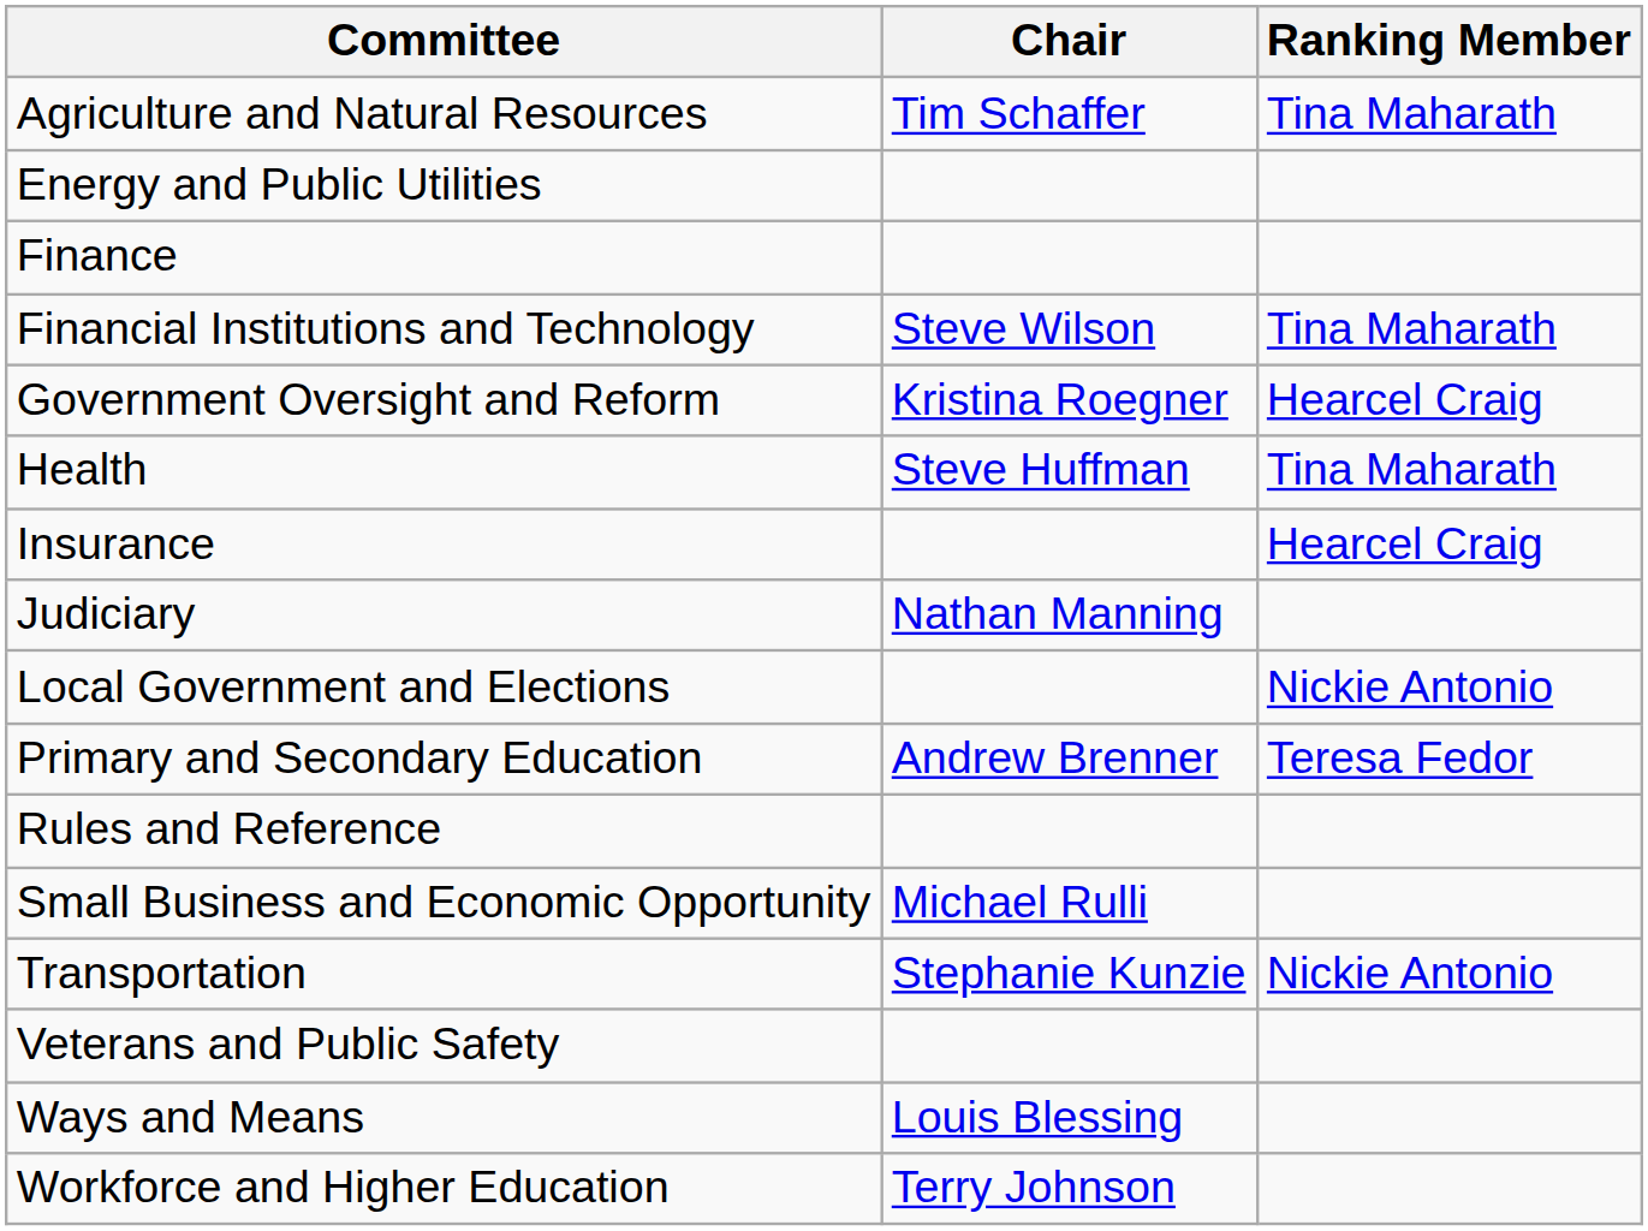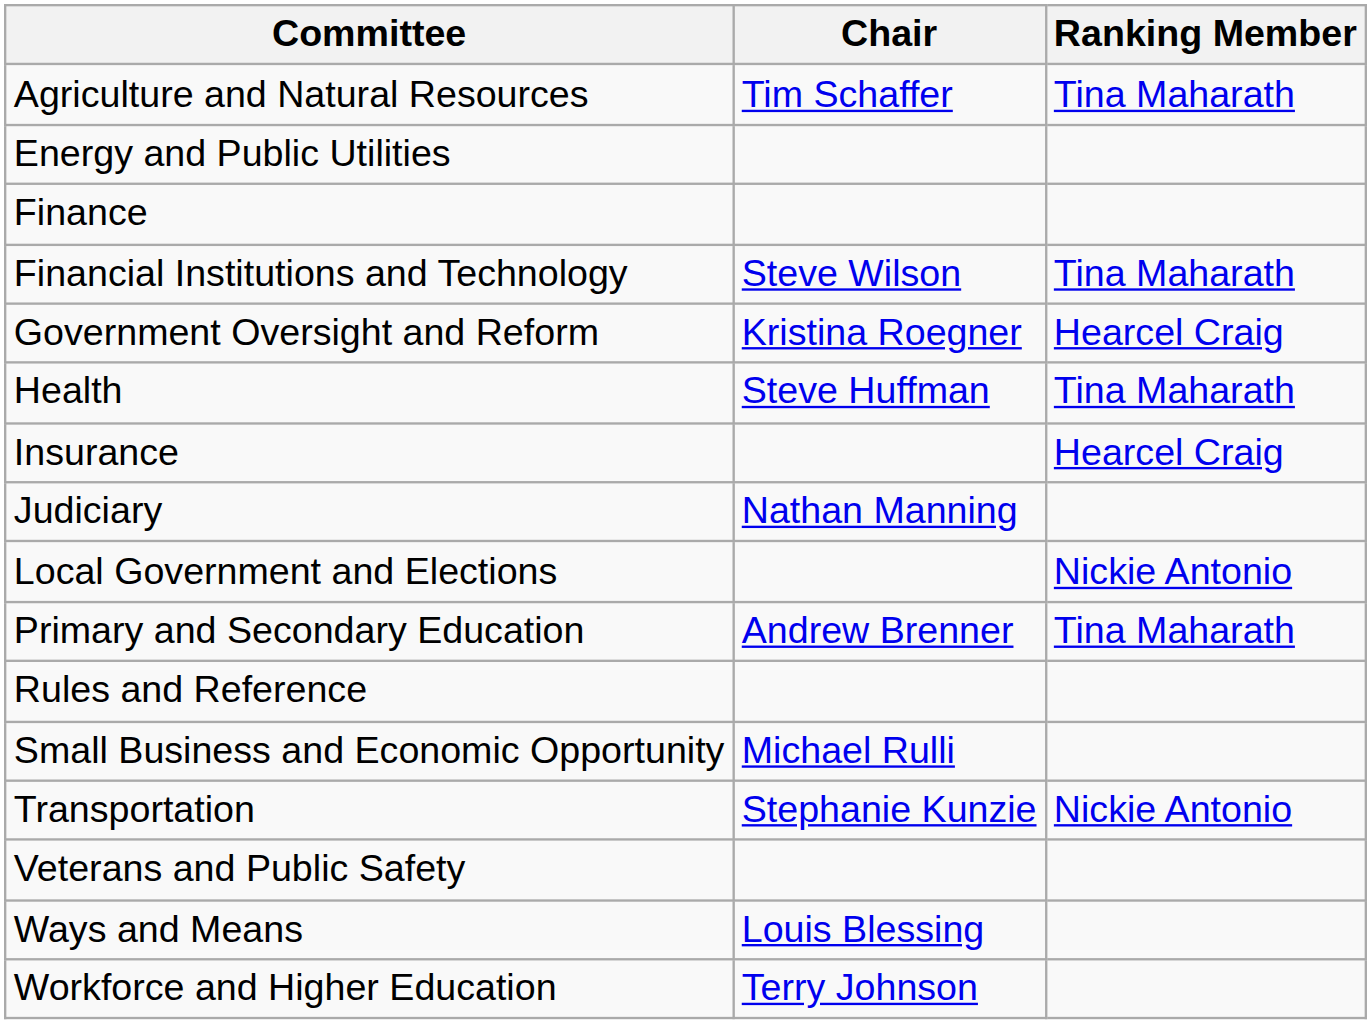 <table class="wikitable">
 <tr>
 <th>Committee</th>
 <th>Chair</th>
 <th>Ranking Member</th>
 </tr>
 <tr>
 <td>Agriculture and Natural Resources</td>
 <td><a href='#'>Tim Schaffer</a></td>
 <td><a href='#'>Tina Maharath</a></td>
 </tr>
 <tr>
 <td>Energy and Public Utilities</td>
 <td></td>
 <td></td>
 </tr>
 <tr>
 <td>Finance</td>
 <td></td>
 <td></td>
 </tr>
 <tr>
 <td>Financial Institutions and Technology</td>
 <td><a href='#'>Steve Wilson</a></td>
 <td><a href='#'>Tina Maharath</a></td>
 </tr>
 <tr>
 <td>Government Oversight and Reform</td>
 <td><a href='#'>Kristina Roegner</a></td>
 <td><a href='#'>Hearcel Craig</a></td>
 </tr>
 <tr>
 <td>Health</td>
 <td><a href='#'>Steve Huffman</a></td>
 <td><a href='#'>Tina Maharath</a></td>
 </tr>
 <tr>
 <td>Insurance</td>
 <td></td>
 <td><a href='#'>Hearcel Craig</a></td>
 </tr>
 <tr>
 <td>Judiciary</td>
 <td><a href='#'>Nathan Manning</a></td>
 <td></td>
 </tr>
 <tr>
 <td>Local Government and Elections</td>
 <td></td>
 <td><a href='#'>Nickie Antonio</a></td>
 </tr>
 <tr>
 <td>Primary and Secondary Education</td>
 <td><a href='#'>Andrew Brenner</a></td>
-<td><a href='#'>Teresa Fedor</a></td>
+<td><a href='#'>Tina Maharath</a></td>
 </tr>
 <tr>
 <td>Rules and Reference</td>
 <td></td>
 <td></td>
 </tr>
 <tr>
 <td>Small Business and Economic Opportunity</td>
 <td><a href='#'>Michael Rulli</a></td>
 <td></td>
 </tr>
 <tr>
 <td>Transportation</td>
 <td><a href='#'>Stephanie Kunzie</a></td>
 <td><a href='#'>Nickie Antonio</a></td>
 </tr>
 <tr>
 <td>Veterans and Public Safety</td>
 <td></td>
 <td></td>
 </tr>
 <tr>
 <td>Ways and Means</td>
 <td><a href='#'>Louis Blessing</a></td>
 <td></td>
 </tr>
 <tr>
 <td>Workforce and Higher Education</td>
 <td><a href='#'>Terry Johnson</a></td>
 <td></td>
 </tr>
 </table>
